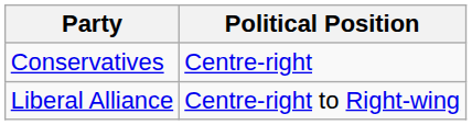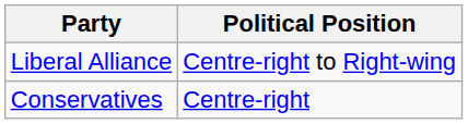 <table class="wikitable mw-collapsible mw-collapsed">
 <tr>
 <th>Party</th>
 <th>Political Position</th>
 </tr>
 <tr>
+<td><a href='#'>Liberal Alliance</a></td>
+<td><a href='#'>Centre-right</a> to <a href='#'>Right-wing</a></td>
+</tr>
+<tr>
 <td><a href='#'>Conservatives</a></td>
 <td><a href='#'>Centre-right</a></td>
 </tr>
-<tr>
-<td><a href='#'>Liberal Alliance</a></td>
-<td><a href='#'>Centre-right</a> to <a href='#'>Right-wing</a></td>
-</tr>
 </table>
